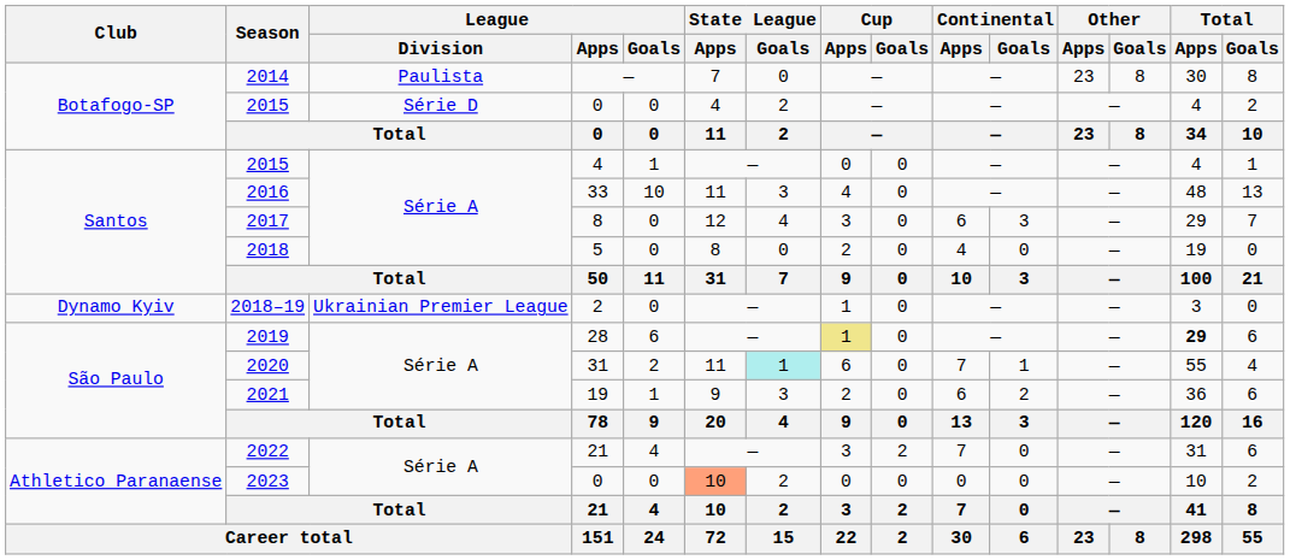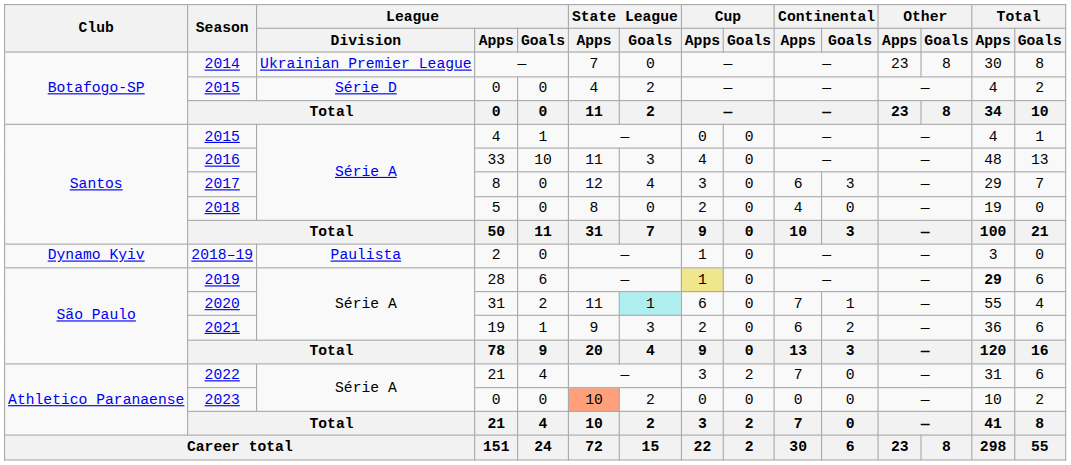 <table class="wikitable" style="text-align:center">
 <tr>
 <th rowspan="2">Club</th>
 <th rowspan="2">Season</th>
 <th colspan="3">League</th>
 <th colspan="2">State League</th>
 <th colspan="2">Cup</th>
 <th colspan="2">Continental</th>
 <th colspan="2">Other</th>
 <th colspan="2">Total</th>
 </tr>
 <tr>
 <th>Division</th>
 <th>Apps</th>
 <th>Goals</th>
 <th>Apps</th>
 <th>Goals</th>
 <th>Apps</th>
 <th>Goals</th>
 <th>Apps</th>
 <th>Goals</th>
 <th>Apps</th>
 <th>Goals</th>
 <th>Apps</th>
 <th>Goals</th>
 </tr>
 <tr>
 <td rowspan="3"><a href='#'>Botafogo-SP</a></td>
 <td><a href='#'>2014</a></td>
-<td><a href='#'>Paulista</a></td>
+<td><a href='#'>Ukrainian Premier League</a></td>
 <td colspan="2">—</td>
 <td>7</td>
 <td>0</td>
 <td colspan="2">—</td>
 <td colspan="2">—</td>
 <td>23</td>
 <td>8</td>
 <td>30</td>
 <td>8</td>
 </tr>
 <tr>
 <td><a href='#'>2015</a></td>
 <td><a href='#'>Série D</a></td>
 <td>0</td>
 <td>0</td>
 <td>4</td>
 <td>2</td>
 <td colspan="2">—</td>
 <td colspan="2">—</td>
 <td colspan="2">—</td>
 <td>4</td>
 <td>2</td>
 </tr>
 <tr>
 <th colspan="2">Total</th>
 <th>0</th>
 <th>0</th>
 <th>11</th>
 <th>2</th>
 <th colspan="2">—</th>
 <th colspan="2">—</th>
 <th>23</th>
 <th>8</th>
 <th>34</th>
 <th>10</th>
 </tr>
 <tr>
 <td rowspan="5"><a href='#'>Santos</a></td>
 <td><a href='#'>2015</a></td>
 <td rowspan="4"><a href='#'>Série A</a></td>
 <td>4</td>
 <td>1</td>
 <td colspan="2">—</td>
 <td>0</td>
 <td>0</td>
 <td colspan="2">—</td>
 <td colspan="2">—</td>
 <td>4</td>
 <td>1</td>
 </tr>
 <tr>
 <td><a href='#'>2016</a></td>
 <td>33</td>
 <td>10</td>
 <td>11</td>
 <td>3</td>
 <td>4</td>
 <td>0</td>
 <td colspan="2">—</td>
 <td colspan="2">—</td>
 <td>48</td>
 <td>13</td>
 </tr>
 <tr>
 <td><a href='#'>2017</a></td>
 <td>8</td>
 <td>0</td>
 <td>12</td>
 <td>4</td>
 <td>3</td>
 <td>0</td>
 <td>6</td>
 <td>3</td>
 <td colspan="2">—</td>
 <td>29</td>
 <td>7</td>
 </tr>
 <tr>
 <td><a href='#'>2018</a></td>
 <td>5</td>
 <td>0</td>
 <td>8</td>
 <td>0</td>
 <td>2</td>
 <td>0</td>
 <td>4</td>
 <td>0</td>
 <td colspan="2">—</td>
 <td>19</td>
 <td>0</td>
 </tr>
 <tr>
 <th colspan="2">Total</th>
 <th>50</th>
 <th>11</th>
 <th>31</th>
 <th>7</th>
 <th>9</th>
 <th>0</th>
 <th>10</th>
 <th>3</th>
 <th colspan="2">—</th>
 <th>100</th>
 <th>21</th>
 </tr>
 <tr>
 <td><a href='#'>Dynamo Kyiv</a></td>
 <td><a href='#'>2018–19</a></td>
-<td><a href='#'>Ukrainian Premier League</a></td>
+<td><a href='#'>Paulista</a></td>
 <td>2</td>
 <td>0</td>
 <td colspan="2">—</td>
 <td>1</td>
 <td>0</td>
 <td colspan="2">—</td>
 <td colspan="2">—</td>
 <td>3</td>
 <td>0</td>
 </tr>
 <tr>
 <td rowspan="4"><a href='#'>São Paulo</a></td>
 <td><a href='#'>2019</a></td>
 <td rowspan="3">Série A</td>
 <td>28</td>
 <td>6</td>
 <td colspan="2">—</td>
 <td style="background: khaki;">1</td>
 <td>0</td>
 <td colspan="2">—</td>
 <td colspan="2">—</td>
 <td><strong>29</strong></td>
 <td>6</td>
 </tr>
 <tr>
 <td><a href='#'>2020</a></td>
 <td>31</td>
 <td>2</td>
 <td>11</td>
 <td style="background: paleturquoise;">1</td>
 <td>6</td>
 <td>0</td>
 <td>7</td>
 <td>1</td>
 <td colspan="2">—</td>
 <td>55</td>
 <td>4</td>
 </tr>
 <tr>
 <td><a href='#'>2021</a></td>
 <td>19</td>
 <td>1</td>
 <td>9</td>
 <td>3</td>
 <td>2</td>
 <td>0</td>
 <td>6</td>
 <td>2</td>
 <td colspan="2">—</td>
 <td>36</td>
 <td>6</td>
 </tr>
 <tr>
 <th colspan="2">Total</th>
 <th>78</th>
 <th>9</th>
 <th>20</th>
 <th>4</th>
 <th>9</th>
 <th>0</th>
 <th>13</th>
 <th>3</th>
 <th colspan="2">—</th>
 <th>120</th>
 <th>16</th>
 </tr>
 <tr>
 <td rowspan="3"><a href='#'>Athletico Paranaense</a></td>
 <td><a href='#'>2022</a></td>
 <td rowspan="2">Série A</td>
 <td>21</td>
 <td>4</td>
 <td colspan="2">—</td>
 <td>3</td>
 <td>2</td>
 <td>7</td>
 <td>0</td>
 <td colspan="2">—</td>
 <td>31</td>
 <td>6</td>
 </tr>
 <tr>
 <td><a href='#'>2023</a></td>
 <td>0</td>
 <td>0</td>
 <td style="background: lightsalmon;">10</td>
 <td>2</td>
 <td>0</td>
 <td>0</td>
 <td>0</td>
 <td>0</td>
 <td colspan="2">—</td>
 <td>10</td>
 <td>2</td>
 </tr>
 <tr>
 <th colspan="2">Total</th>
 <th>21</th>
 <th>4</th>
 <th>10</th>
 <th>2</th>
 <th>3</th>
 <th>2</th>
 <th>7</th>
 <th>0</th>
 <th colspan="2">—</th>
 <th>41</th>
 <th>8</th>
 </tr>
 <tr>
 <th colspan="3">Career total</th>
 <th>151</th>
 <th>24</th>
 <th>72</th>
 <th>15</th>
 <th>22</th>
 <th>2</th>
 <th>30</th>
 <th>6</th>
 <th>23</th>
 <th>8</th>
 <th>298</th>
 <th>55</th>
 </tr>
 </table>
